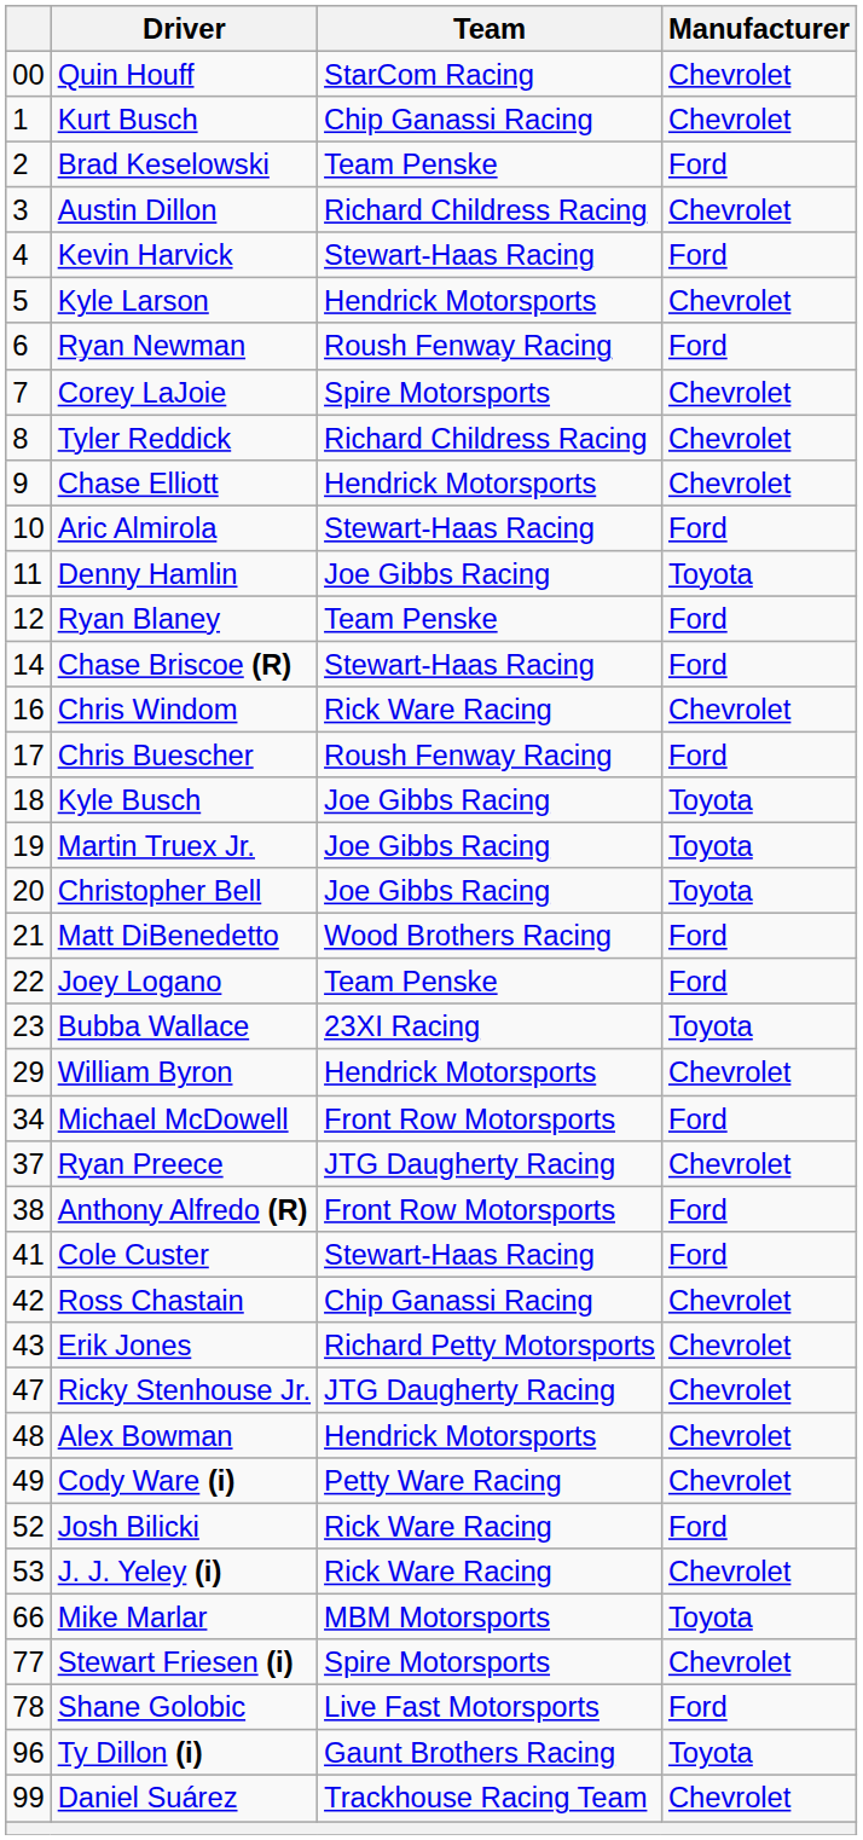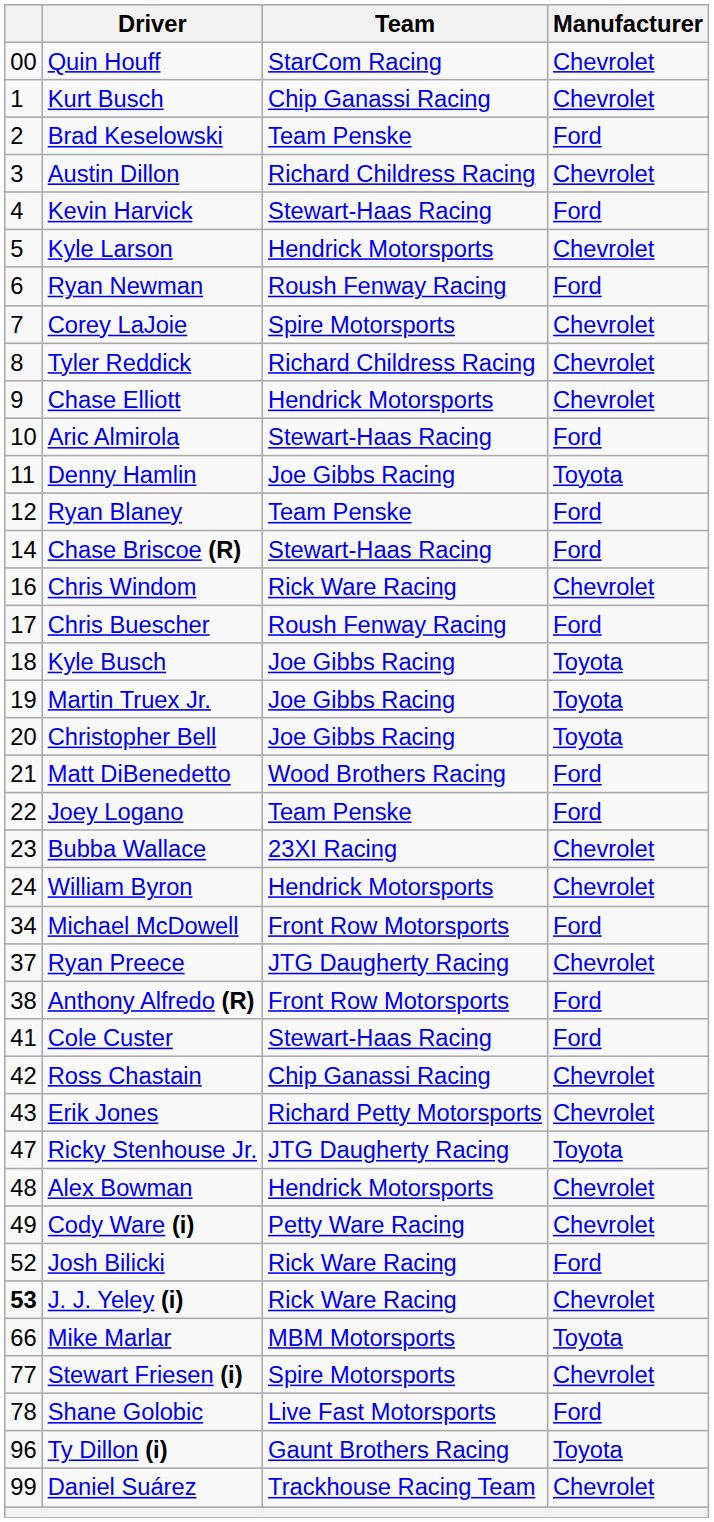 <table class="wikitable" style="font-size:95%">
 <tr>
 <th></th>
 <th>Driver</th>
 <th>Team</th>
 <th>Manufacturer</th>
 </tr>
 <tr>
 <td>00</td>
 <td><a href='#'>Quin Houff</a></td>
 <td><a href='#'>StarCom Racing</a></td>
 <td><a href='#'>Chevrolet</a></td>
 </tr>
 <tr>
 <td>1</td>
 <td><a href='#'>Kurt Busch</a></td>
 <td><a href='#'>Chip Ganassi Racing</a></td>
 <td><a href='#'>Chevrolet</a></td>
 </tr>
 <tr>
 <td>2</td>
 <td><a href='#'>Brad Keselowski</a></td>
 <td><a href='#'>Team Penske</a></td>
 <td><a href='#'>Ford</a></td>
 </tr>
 <tr>
 <td>3</td>
 <td><a href='#'>Austin Dillon</a></td>
 <td><a href='#'>Richard Childress Racing</a></td>
 <td><a href='#'>Chevrolet</a></td>
 </tr>
 <tr>
 <td>4</td>
 <td><a href='#'>Kevin Harvick</a></td>
 <td><a href='#'>Stewart-Haas Racing</a></td>
 <td><a href='#'>Ford</a></td>
 </tr>
 <tr>
 <td>5</td>
 <td><a href='#'>Kyle Larson</a></td>
 <td><a href='#'>Hendrick Motorsports</a></td>
 <td><a href='#'>Chevrolet</a></td>
 </tr>
 <tr>
 <td>6</td>
 <td><a href='#'>Ryan Newman</a></td>
 <td><a href='#'>Roush Fenway Racing</a></td>
 <td><a href='#'>Ford</a></td>
 </tr>
 <tr>
 <td>7</td>
 <td><a href='#'>Corey LaJoie</a></td>
 <td><a href='#'>Spire Motorsports</a></td>
 <td><a href='#'>Chevrolet</a></td>
 </tr>
 <tr>
 <td>8</td>
 <td><a href='#'>Tyler Reddick</a></td>
 <td><a href='#'>Richard Childress Racing</a></td>
 <td><a href='#'>Chevrolet</a></td>
 </tr>
 <tr>
 <td>9</td>
 <td><a href='#'>Chase Elliott</a></td>
 <td><a href='#'>Hendrick Motorsports</a></td>
 <td><a href='#'>Chevrolet</a></td>
 </tr>
 <tr>
 <td>10</td>
 <td><a href='#'>Aric Almirola</a></td>
 <td><a href='#'>Stewart-Haas Racing</a></td>
 <td><a href='#'>Ford</a></td>
 </tr>
 <tr>
 <td>11</td>
 <td><a href='#'>Denny Hamlin</a></td>
 <td><a href='#'>Joe Gibbs Racing</a></td>
 <td><a href='#'>Toyota</a></td>
 </tr>
 <tr>
 <td>12</td>
 <td><a href='#'>Ryan Blaney</a></td>
 <td><a href='#'>Team Penske</a></td>
 <td><a href='#'>Ford</a></td>
 </tr>
 <tr>
 <td>14</td>
 <td><a href='#'>Chase Briscoe</a> <strong>(R)</strong></td>
 <td><a href='#'>Stewart-Haas Racing</a></td>
 <td><a href='#'>Ford</a></td>
 </tr>
 <tr>
 <td>16</td>
 <td><a href='#'>Chris Windom</a></td>
 <td><a href='#'>Rick Ware Racing</a></td>
 <td><a href='#'>Chevrolet</a></td>
 </tr>
 <tr>
 <td>17</td>
 <td><a href='#'>Chris Buescher</a></td>
 <td><a href='#'>Roush Fenway Racing</a></td>
 <td><a href='#'>Ford</a></td>
 </tr>
 <tr>
 <td>18</td>
 <td><a href='#'>Kyle Busch</a></td>
 <td><a href='#'>Joe Gibbs Racing</a></td>
 <td><a href='#'>Toyota</a></td>
 </tr>
 <tr>
 <td>19</td>
 <td><a href='#'>Martin Truex Jr.</a></td>
 <td><a href='#'>Joe Gibbs Racing</a></td>
 <td><a href='#'>Toyota</a></td>
 </tr>
 <tr>
 <td>20</td>
 <td><a href='#'>Christopher Bell</a></td>
 <td><a href='#'>Joe Gibbs Racing</a></td>
 <td><a href='#'>Toyota</a></td>
 </tr>
 <tr>
 <td>21</td>
 <td><a href='#'>Matt DiBenedetto</a></td>
 <td><a href='#'>Wood Brothers Racing</a></td>
 <td><a href='#'>Ford</a></td>
 </tr>
 <tr>
 <td>22</td>
 <td><a href='#'>Joey Logano</a></td>
 <td><a href='#'>Team Penske</a></td>
 <td><a href='#'>Ford</a></td>
 </tr>
 <tr>
 <td>23</td>
 <td><a href='#'>Bubba Wallace</a></td>
 <td><a href='#'>23XI Racing</a></td>
-<td><a href='#'>Toyota</a></td>
+<td><a href='#'>Chevrolet</a></td>
 </tr>
 <tr>
-<td>29</td>
+<td>24</td>
 <td><a href='#'>William Byron</a></td>
 <td><a href='#'>Hendrick Motorsports</a></td>
 <td><a href='#'>Chevrolet</a></td>
 </tr>
 <tr>
 <td>34</td>
 <td><a href='#'>Michael McDowell</a></td>
 <td><a href='#'>Front Row Motorsports</a></td>
 <td><a href='#'>Ford</a></td>
 </tr>
 <tr>
 <td>37</td>
 <td><a href='#'>Ryan Preece</a></td>
 <td><a href='#'>JTG Daugherty Racing</a></td>
 <td><a href='#'>Chevrolet</a></td>
 </tr>
 <tr>
 <td>38</td>
 <td><a href='#'>Anthony Alfredo</a> <strong>(R)</strong></td>
 <td><a href='#'>Front Row Motorsports</a></td>
 <td><a href='#'>Ford</a></td>
 </tr>
 <tr>
 <td>41</td>
 <td><a href='#'>Cole Custer</a></td>
 <td><a href='#'>Stewart-Haas Racing</a></td>
 <td><a href='#'>Ford</a></td>
 </tr>
 <tr>
 <td>42</td>
 <td><a href='#'>Ross Chastain</a></td>
 <td><a href='#'>Chip Ganassi Racing</a></td>
 <td><a href='#'>Chevrolet</a></td>
 </tr>
 <tr>
 <td>43</td>
 <td><a href='#'>Erik Jones</a></td>
 <td><a href='#'>Richard Petty Motorsports</a></td>
 <td><a href='#'>Chevrolet</a></td>
 </tr>
 <tr>
 <td>47</td>
 <td><a href='#'>Ricky Stenhouse Jr.</a></td>
 <td><a href='#'>JTG Daugherty Racing</a></td>
-<td><a href='#'>Chevrolet</a></td>
+<td><a href='#'>Toyota</a></td>
 </tr>
 <tr>
 <td>48</td>
 <td><a href='#'>Alex Bowman</a></td>
 <td><a href='#'>Hendrick Motorsports</a></td>
 <td><a href='#'>Chevrolet</a></td>
 </tr>
 <tr>
 <td>49</td>
 <td><a href='#'>Cody Ware</a> <strong>(i)</strong></td>
 <td><a href='#'>Petty Ware Racing</a></td>
 <td><a href='#'>Chevrolet</a></td>
 </tr>
 <tr>
 <td>52</td>
 <td><a href='#'>Josh Bilicki</a></td>
 <td><a href='#'>Rick Ware Racing</a></td>
 <td><a href='#'>Ford</a></td>
 </tr>
 <tr>
-<td>53</td>
+<td><strong>53</strong></td>
 <td><a href='#'>J. J. Yeley</a> <strong>(i)</strong></td>
 <td><a href='#'>Rick Ware Racing</a></td>
 <td><a href='#'>Chevrolet</a></td>
 </tr>
 <tr>
 <td>66</td>
 <td><a href='#'>Mike Marlar</a></td>
 <td><a href='#'>MBM Motorsports</a></td>
 <td><a href='#'>Toyota</a></td>
 </tr>
 <tr>
 <td>77</td>
 <td><a href='#'>Stewart Friesen</a> <strong>(i)</strong></td>
 <td><a href='#'>Spire Motorsports</a></td>
 <td><a href='#'>Chevrolet</a></td>
 </tr>
 <tr>
 <td>78</td>
 <td><a href='#'>Shane Golobic</a></td>
 <td><a href='#'>Live Fast Motorsports</a></td>
 <td><a href='#'>Ford</a></td>
 </tr>
 <tr>
 <td>96</td>
 <td><a href='#'>Ty Dillon</a> <strong>(i)</strong></td>
 <td><a href='#'>Gaunt Brothers Racing</a></td>
 <td><a href='#'>Toyota</a></td>
 </tr>
 <tr>
 <td>99</td>
 <td><a href='#'>Daniel Suárez</a></td>
 <td><a href='#'>Trackhouse Racing Team</a></td>
 <td><a href='#'>Chevrolet</a></td>
 </tr>
 <tr>
 <th colspan="4"></th>
 </tr>
 </table>
